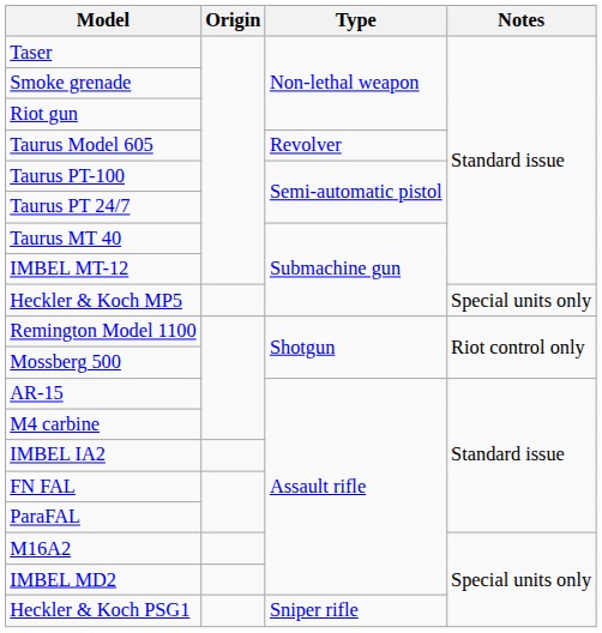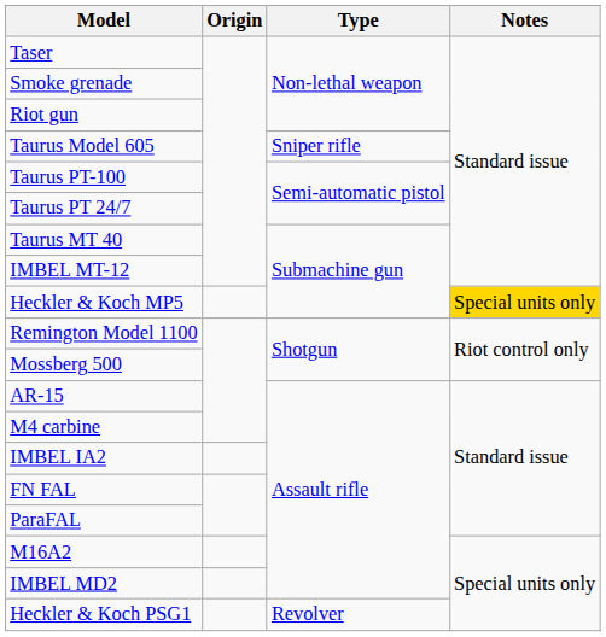 <table class="wikitable">
 <tr>
 <th>Model</th>
 <th>Origin</th>
 <th>Type</th>
 <th>Notes</th>
 </tr>
 <tr>
 <td><a href='#'>Taser</a></td>
 <td rowspan="8"></td>
 <td rowspan="3"><a href='#'>Non-lethal weapon</a></td>
 <td rowspan="8">Standard issue</td>
 </tr>
 <tr>
 <td><a href='#'>Smoke grenade</a></td>
 </tr>
 <tr>
 <td><a href='#'>Riot gun</a></td>
 </tr>
 <tr>
 <td><a href='#'>Taurus Model 605</a></td>
-<td><a href='#'>Revolver</a></td>
+<td><a href='#'>Sniper rifle</a></td>
 </tr>
 <tr>
 <td><a href='#'>Taurus PT-100</a></td>
 <td rowspan="2"><a href='#'>Semi-automatic pistol</a></td>
 </tr>
 <tr>
 <td><a href='#'>Taurus PT 24/7</a></td>
 </tr>
 <tr>
 <td><a href='#'>Taurus MT 40</a></td>
 <td rowspan="3"><a href='#'>Submachine gun</a></td>
 </tr>
 <tr>
 <td><a href='#'>IMBEL MT-12</a></td>
 </tr>
 <tr>
 <td><a href='#'>Heckler & Koch MP5</a></td>
 <td></td>
-<td>Special units only</td>
+<td style="background: gold;">Special units only</td>
 </tr>
 <tr>
 <td><a href='#'>Remington Model 1100</a></td>
 <td rowspan="4"></td>
 <td rowspan="2"><a href='#'>Shotgun</a></td>
 <td rowspan="2">Riot control only</td>
 </tr>
 <tr>
 <td><a href='#'>Mossberg 500</a></td>
 </tr>
 <tr>
 <td><a href='#'>AR-15</a></td>
 <td rowspan="7"><a href='#'>Assault rifle</a></td>
 <td rowspan="5">Standard issue</td>
 </tr>
 <tr>
 <td><a href='#'>M4 carbine</a></td>
 </tr>
 <tr>
 <td><a href='#'>IMBEL IA2</a></td>
 <td></td>
 </tr>
 <tr>
 <td><a href='#'>FN FAL</a></td>
 <td rowspan="2"></td>
 </tr>
 <tr>
 <td><a href='#'>ParaFAL</a></td>
 </tr>
 <tr>
 <td><a href='#'>M16A2</a></td>
 <td></td>
 <td rowspan="3">Special units only</td>
 </tr>
 <tr>
 <td><a href='#'>IMBEL MD2</a></td>
 <td></td>
 </tr>
 <tr>
 <td><a href='#'>Heckler & Koch PSG1</a></td>
 <td></td>
-<td><a href='#'>Sniper rifle</a></td>
+<td><a href='#'>Revolver</a></td>
 </tr>
 </table>
